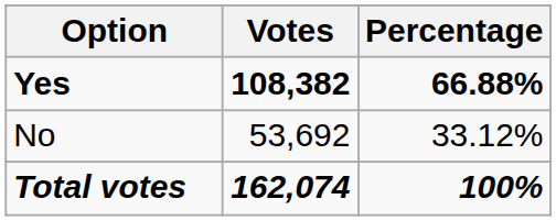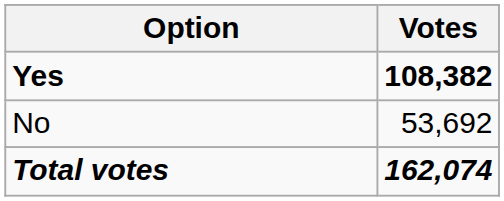 <table class="wikitable" style="text-align:right; margin:5px; width: 30%">
 <tr>
 <th style="width:80%;">Option</th>
 <th style="width:10%;">Votes</th>
-<th style="width:10%;">Percentage</th>
 </tr>
 <tr>
 <td align="left"><strong>Yes</strong></td>
 <td><strong>108,382</strong></td>
-<td><strong>66.88%</strong></td>
 </tr>
 <tr>
 <td align="left">No</td>
 <td>53,692</td>
-<td>33.12%</td>
 </tr>
 <tr>
 <td align="left"><strong><em>Total votes</em></strong></td>
 <td><strong><em>162,074</em></strong></td>
-<td><strong><em>100%</em></strong></td>
 </tr>
 </table>
